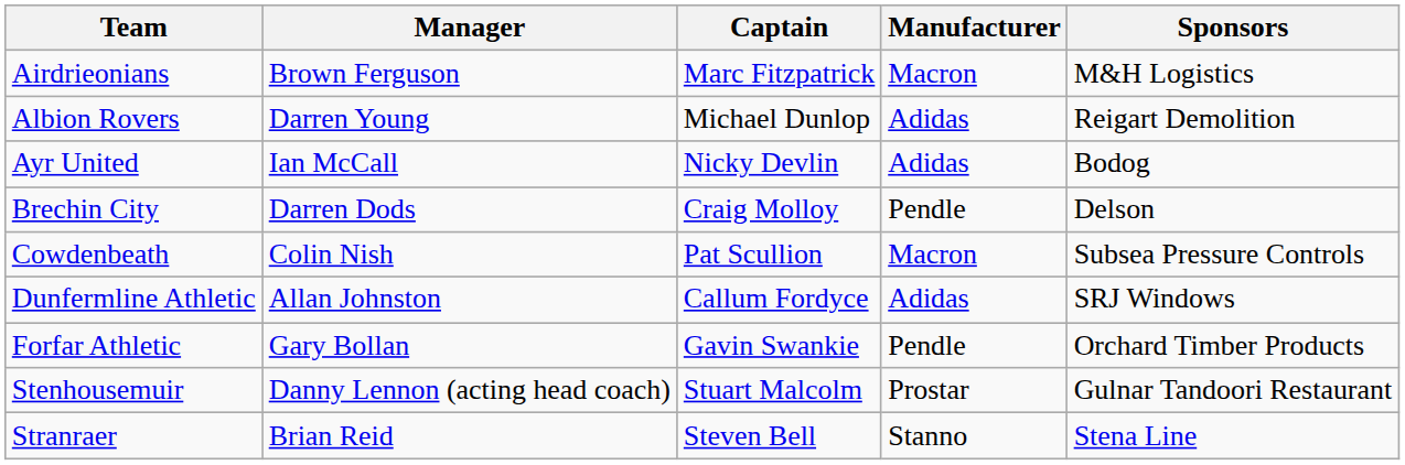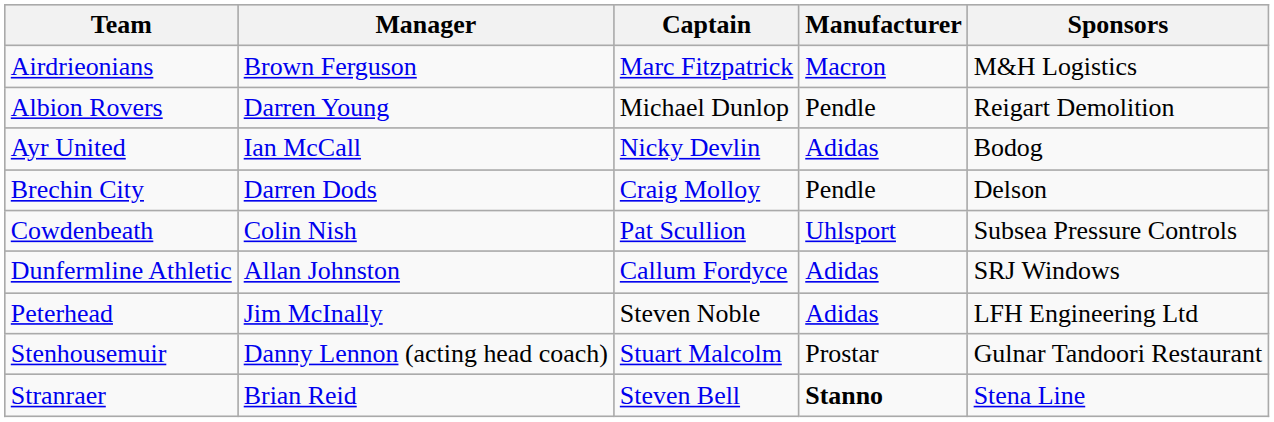 <table class="wikitable">
 <tr>
 <th>Team</th>
 <th>Manager</th>
 <th>Captain</th>
 <th>Manufacturer</th>
 <th>Sponsors</th>
 </tr>
 <tr>
 <td><a href='#'>Airdrieonians</a></td>
 <td> <a href='#'>Brown Ferguson</a></td>
 <td> <a href='#'>Marc Fitzpatrick</a></td>
 <td><a href='#'>Macron</a></td>
 <td>M&H Logistics</td>
 </tr>
 <tr>
 <td><a href='#'>Albion Rovers</a></td>
 <td> <a href='#'>Darren Young</a></td>
 <td> Michael Dunlop</td>
-<td><a href='#'>Adidas</a></td>
+<td>Pendle</td>
 <td>Reigart Demolition</td>
 </tr>
 <tr>
 <td><a href='#'>Ayr United</a></td>
 <td> <a href='#'>Ian McCall</a></td>
 <td> <a href='#'>Nicky Devlin</a></td>
 <td><a href='#'>Adidas</a></td>
 <td>Bodog</td>
 </tr>
 <tr>
 <td><a href='#'>Brechin City</a></td>
 <td> <a href='#'>Darren Dods</a></td>
 <td> <a href='#'>Craig Molloy</a></td>
 <td>Pendle</td>
 <td>Delson</td>
 </tr>
 <tr>
 <td><a href='#'>Cowdenbeath</a></td>
 <td> <a href='#'>Colin Nish</a></td>
 <td> <a href='#'>Pat Scullion</a></td>
-<td><a href='#'>Macron</a></td>
+<td><a href='#'>Uhlsport</a></td>
 <td>Subsea Pressure Controls</td>
 </tr>
 <tr>
 <td><a href='#'>Dunfermline Athletic</a></td>
 <td> <a href='#'>Allan Johnston</a></td>
 <td> <a href='#'>Callum Fordyce</a></td>
 <td><a href='#'>Adidas</a></td>
 <td>SRJ Windows</td>
 </tr>
 <tr>
-<td><a href='#'>Forfar Athletic</a></td>
-<td> <a href='#'>Gary Bollan</a></td>
-<td> <a href='#'>Gavin Swankie</a></td>
-<td>Pendle</td>
-<td>Orchard Timber Products</td>
+<td><a href='#'>Peterhead</a></td>
+<td> <a href='#'>Jim McInally</a></td>
+<td> Steven Noble</td>
+<td><a href='#'>Adidas</a></td>
+<td>LFH Engineering Ltd</td>
 </tr>
 <tr>
 <td><a href='#'>Stenhousemuir</a></td>
 <td> <a href='#'>Danny Lennon</a> (acting head coach)</td>
 <td> <a href='#'>Stuart Malcolm</a></td>
 <td>Prostar</td>
 <td>Gulnar Tandoori Restaurant</td>
 </tr>
 <tr>
 <td><a href='#'>Stranraer</a></td>
 <td> <a href='#'>Brian Reid</a></td>
 <td> <a href='#'>Steven Bell</a></td>
-<td>Stanno</td>
+<td><strong>Stanno</strong></td>
 <td><a href='#'>Stena Line</a></td>
 </tr>
 </table>
